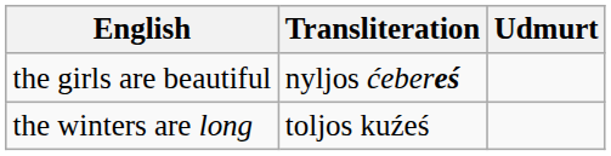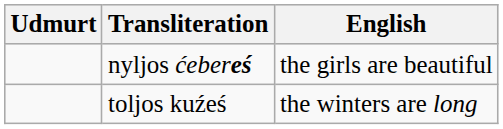 <table class="wikitable">
 <tr>
+<th>Udmurt</th>
+<th>Transliteration</th>
 <th>English</th>
-<th>Transliteration</th>
-<th>Udmurt</th>
 </tr>
 <tr>
+<td></td>
+<td>nyljos <em>ćeber<strong>eś<strong><em></td>
 <td>the girls are </em>beautiful<em></td>
-<td>nyljos <em>ćeber<strong>eś<strong><em></td>
-<td></td>
 </tr>
 <tr>
+<td></td>
+<td>toljos </em>kuź</strong>eś</em></strong></td>
 <td>the winters are <em>long</em></td>
-<td>toljos </em>kuź</strong>eś</em></strong></td>
-<td></td>
 </tr>
 </table>
